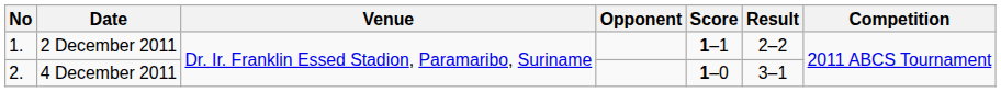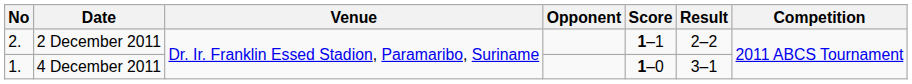 <table class="wikitable" style="font-size:85%;">
 <tr>
 <th>No</th>
 <th>Date</th>
 <th>Venue</th>
 <th>Opponent</th>
 <th>Score</th>
 <th>Result</th>
 <th>Competition</th>
 </tr>
 <tr>
-<td>1.</td>
+<td>2.</td>
 <td>2 December 2011</td>
 <td rowspan="2"><a href='#'>Dr. Ir. Franklin Essed Stadion</a>, <a href='#'>Paramaribo</a>, <a href='#'>Suriname</a></td>
 <td></td>
 <td align=center><strong>1</strong>–1</td>
 <td align=center>2–2</td>
 <td rowspan="2"><a href='#'>2011 ABCS Tournament</a></td>
 </tr>
 <tr>
-<td>2.</td>
+<td>1.</td>
 <td>4 December 2011</td>
 <td></td>
 <td align=center><strong>1</strong>–0</td>
 <td align=center>3–1</td>
 </tr>
 </table>
